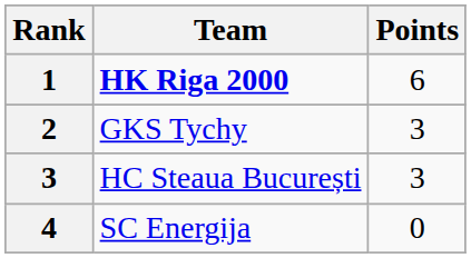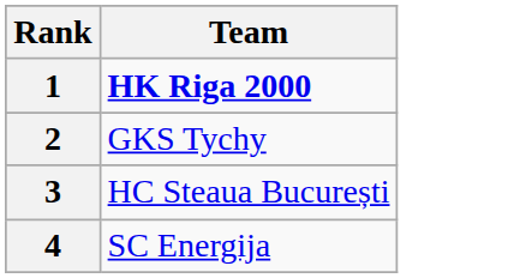 <table class="wikitable" style="text-align: center;">
 <tr>
 <th>Rank</th>
 <th>Team</th>
-<th>Points</th>
 </tr>
 <tr>
 <th>1</th>
 <td style="text-align: left;"> <strong><a href='#'>HK Riga 2000</a></strong></td>
-<td>6</td>
 </tr>
 <tr>
 <th>2</th>
 <td style="text-align: left;"> <a href='#'>GKS Tychy</a></td>
-<td>3</td>
 </tr>
 <tr>
 <th>3</th>
 <td style="text-align: left;"> <a href='#'>HC Steaua București</a></td>
-<td>3</td>
 </tr>
 <tr>
 <th>4</th>
 <td style="text-align: left;"> <a href='#'>SC Energija</a></td>
-<td>0</td>
 </tr>
 </table>
